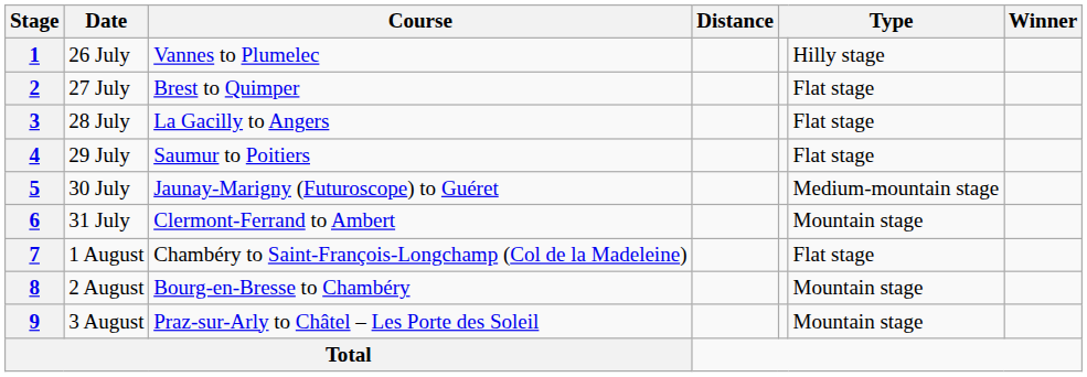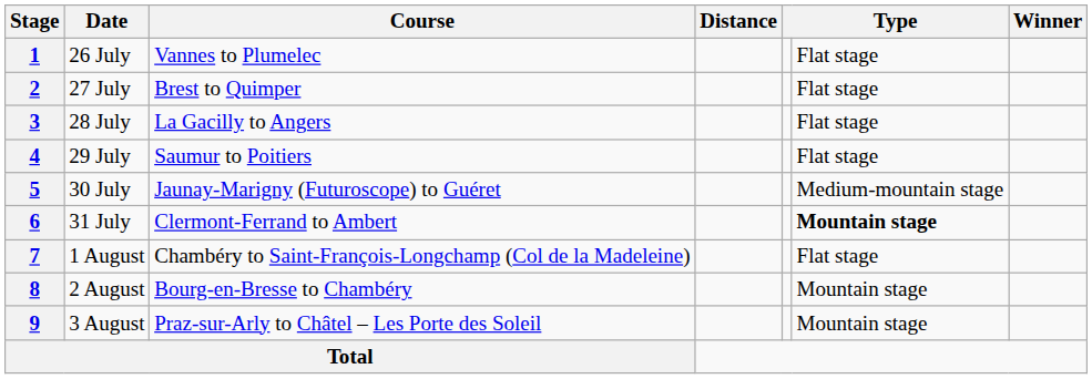 <table class="wikitable sortable">
 <tr>
 <th scope="col">Stage</th>
 <th scope="col">Date</th>
 <th scope="col">Course</th>
 <th scope="col">Distance</th>
 <th colspan="2" scope="col">Type</th>
 <th>Winner</th>
 </tr>
 <tr>
 <th><a href='#'>1</a></th>
 <td>26 July</td>
 <td><a href='#'>Vannes</a> to <a href='#'>Plumelec</a></td>
 <td></td>
 <td></td>
-<td>Hilly stage</td>
+<td>Flat stage</td>
 <td></td>
 </tr>
 <tr>
 <th><a href='#'>2</a></th>
 <td>27 July</td>
 <td><a href='#'>Brest</a> to <a href='#'>Quimper</a></td>
 <td></td>
 <td></td>
 <td>Flat stage</td>
 <td></td>
 </tr>
 <tr>
 <th><a href='#'>3</a></th>
 <td>28 July</td>
 <td><a href='#'>La Gacilly</a> to <a href='#'>Angers</a></td>
 <td></td>
 <td></td>
 <td>Flat stage</td>
 <td></td>
 </tr>
 <tr>
 <th><a href='#'>4</a></th>
 <td>29 July</td>
 <td><a href='#'>Saumur</a> to <a href='#'>Poitiers</a></td>
 <td></td>
 <td></td>
 <td>Flat stage</td>
 <td></td>
 </tr>
 <tr>
 <th><a href='#'>5</a></th>
 <td>30 July</td>
 <td><a href='#'>Jaunay-Marigny</a> (<a href='#'>Futuroscope</a>) to <a href='#'>Guéret</a></td>
 <td></td>
 <td></td>
 <td>Medium-mountain stage</td>
 <td></td>
 </tr>
 <tr>
 <th><a href='#'>6</a></th>
 <td>31 July</td>
 <td><a href='#'>Clermont-Ferrand</a> to <a href='#'>Ambert</a></td>
 <td></td>
 <td></td>
-<td>Mountain stage</td>
+<td><strong>Mountain stage</strong></td>
 <td></td>
 </tr>
 <tr>
 <th><a href='#'>7</a></th>
 <td>1 August</td>
 <td>Chambéry to <a href='#'>Saint-François-Longchamp</a> (<a href='#'>Col de la Madeleine</a>)</td>
 <td></td>
 <td></td>
 <td>Flat stage</td>
 <td></td>
 </tr>
 <tr>
 <th><a href='#'>8</a></th>
 <td>2 August</td>
 <td><a href='#'>Bourg-en-Bresse</a> to <a href='#'>Chambéry</a></td>
 <td></td>
 <td></td>
 <td>Mountain stage</td>
 <td></td>
 </tr>
 <tr>
 <th><a href='#'>9</a></th>
 <td>3 August</td>
 <td><a href='#'>Praz-sur-Arly</a> to <a href='#'>Châtel</a> – <a href='#'>Les Porte des Soleil</a></td>
 <td></td>
 <td></td>
 <td>Mountain stage</td>
 <td></td>
 </tr>
 <tr>
 <th colspan="3">Total</th>
 <td colspan="4"></td>
 </tr>
 </table>
